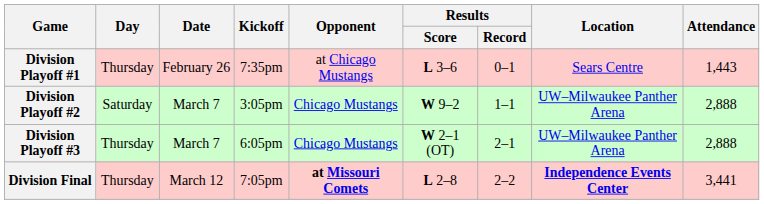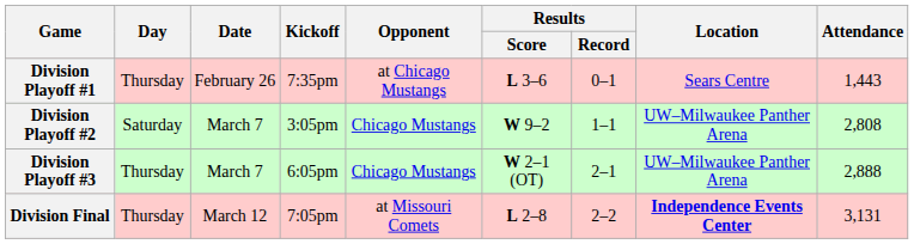 <table class="wikitable">
 <tr>
 <th rowspan="2" width="140">Game</th>
 <th rowspan="2" width="70">Day</th>
 <th rowspan="2" width="100">Date</th>
 <th rowspan="2" width="60">Kickoff</th>
 <th rowspan="2" width="180">Opponent</th>
 <th colspan="2" width="180">Results</th>
 <th rowspan="2" width="240">Location</th>
 <th rowspan="2" width="80">Attendance</th>
 </tr>
 <tr>
 <th width="120">Score</th>
 <th width="60">Record</th>
 </tr>
 <tr style="text-align:center; background:#ffcccc;">
 <th>Division Playoff #1</th>
 <td>Thursday</td>
 <td>February 26</td>
 <td>7:35pm</td>
 <td>at <a href='#'>Chicago Mustangs</a></td>
 <td><strong>L</strong> 3–6</td>
 <td>0–1</td>
 <td><a href='#'>Sears Centre</a></td>
 <td>1,443</td>
 </tr>
 <tr style="text-align:center; background:#ccffcc;">
 <th>Division Playoff #2</th>
 <td>Saturday</td>
 <td>March 7</td>
 <td>3:05pm</td>
 <td><a href='#'>Chicago Mustangs</a></td>
 <td><strong>W</strong> 9–2</td>
 <td>1–1</td>
 <td><a href='#'>UW–Milwaukee Panther Arena</a></td>
-<td>2,888</td>
+<td>2,808</td>
 </tr>
 <tr style="text-align:center; background:#ccffcc;">
 <th>Division Playoff #3</th>
 <td>Thursday</td>
 <td>March 7</td>
 <td>6:05pm</td>
 <td><a href='#'>Chicago Mustangs</a></td>
 <td><strong>W</strong> 2–1 (OT)</td>
 <td>2–1</td>
 <td><a href='#'>UW–Milwaukee Panther Arena</a></td>
 <td>2,888</td>
 </tr>
 <tr style="text-align:center; background:#ffcccc;">
 <th>Division Final</th>
 <td>Thursday</td>
 <td>March 12</td>
 <td>7:05pm</td>
-<td><strong>at <a href='#'>Missouri Comets</a></strong></td>
+<td>at <a href='#'>Missouri Comets</a></td>
 <td><strong>L</strong> 2–8</td>
 <td>2–2</td>
 <td><strong><a href='#'>Independence Events Center</a></strong></td>
-<td>3,441</td>
+<td>3,131</td>
 </tr>
 </table>
